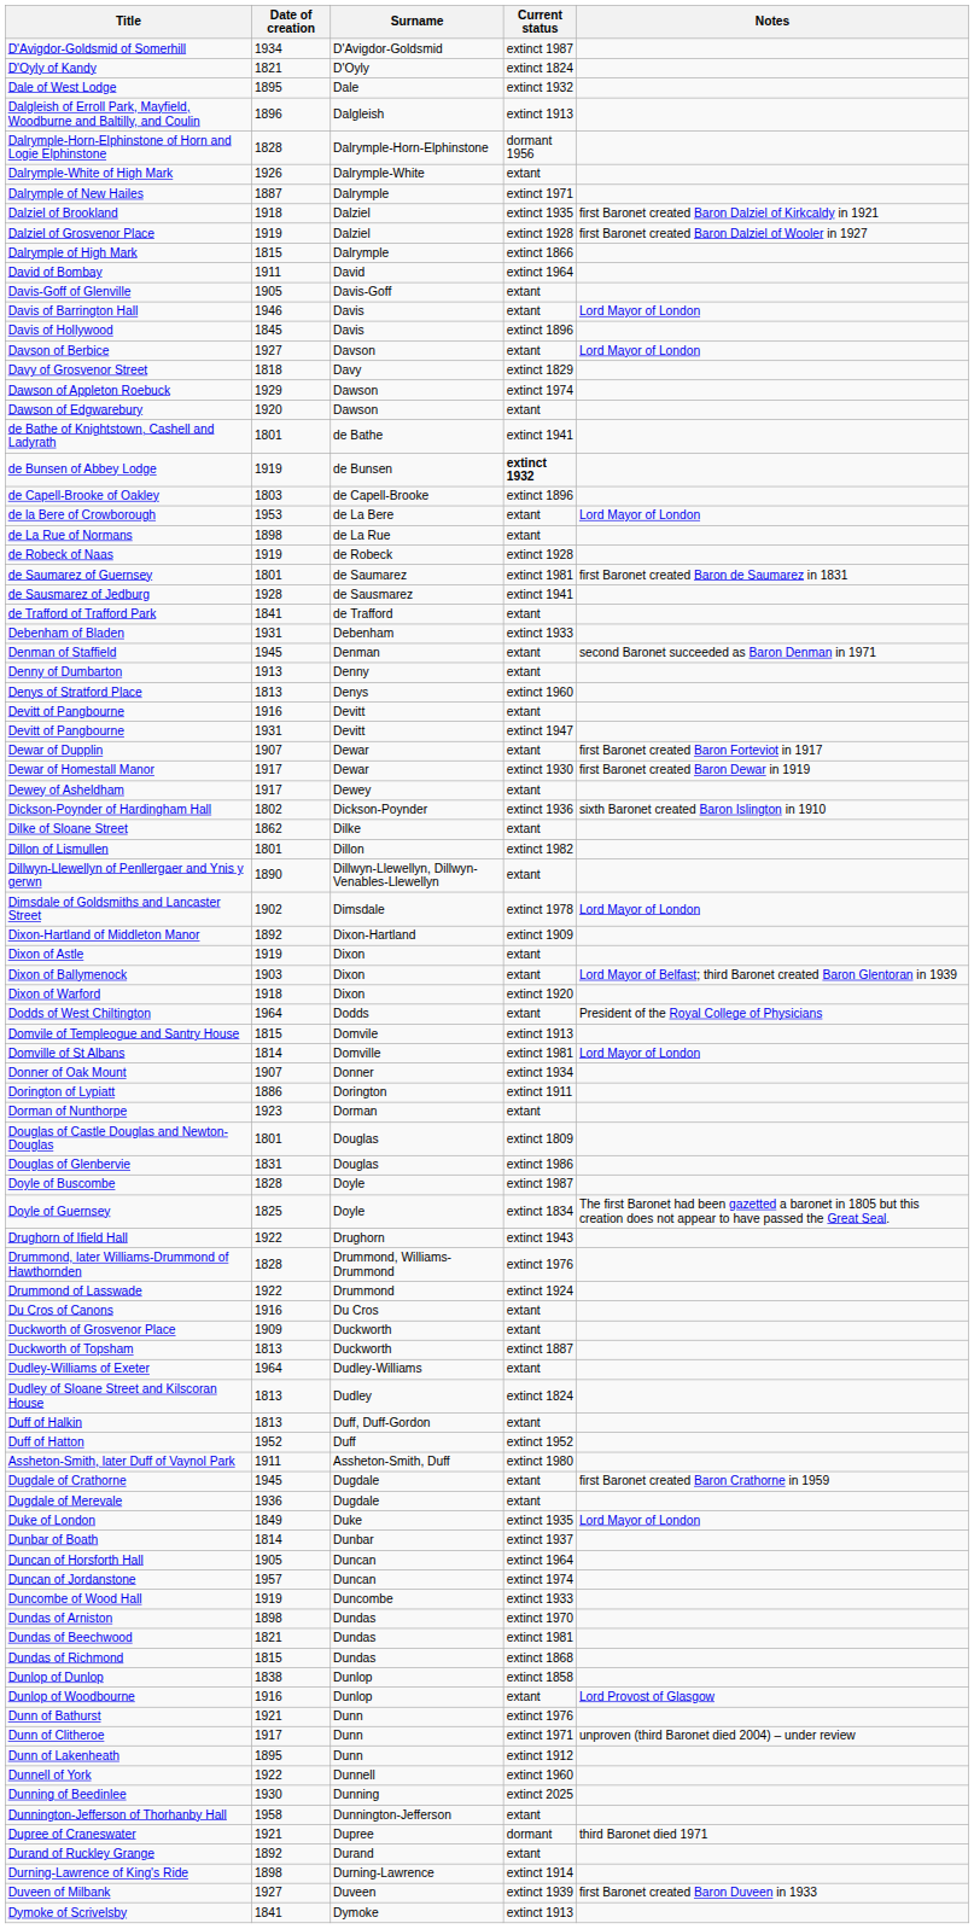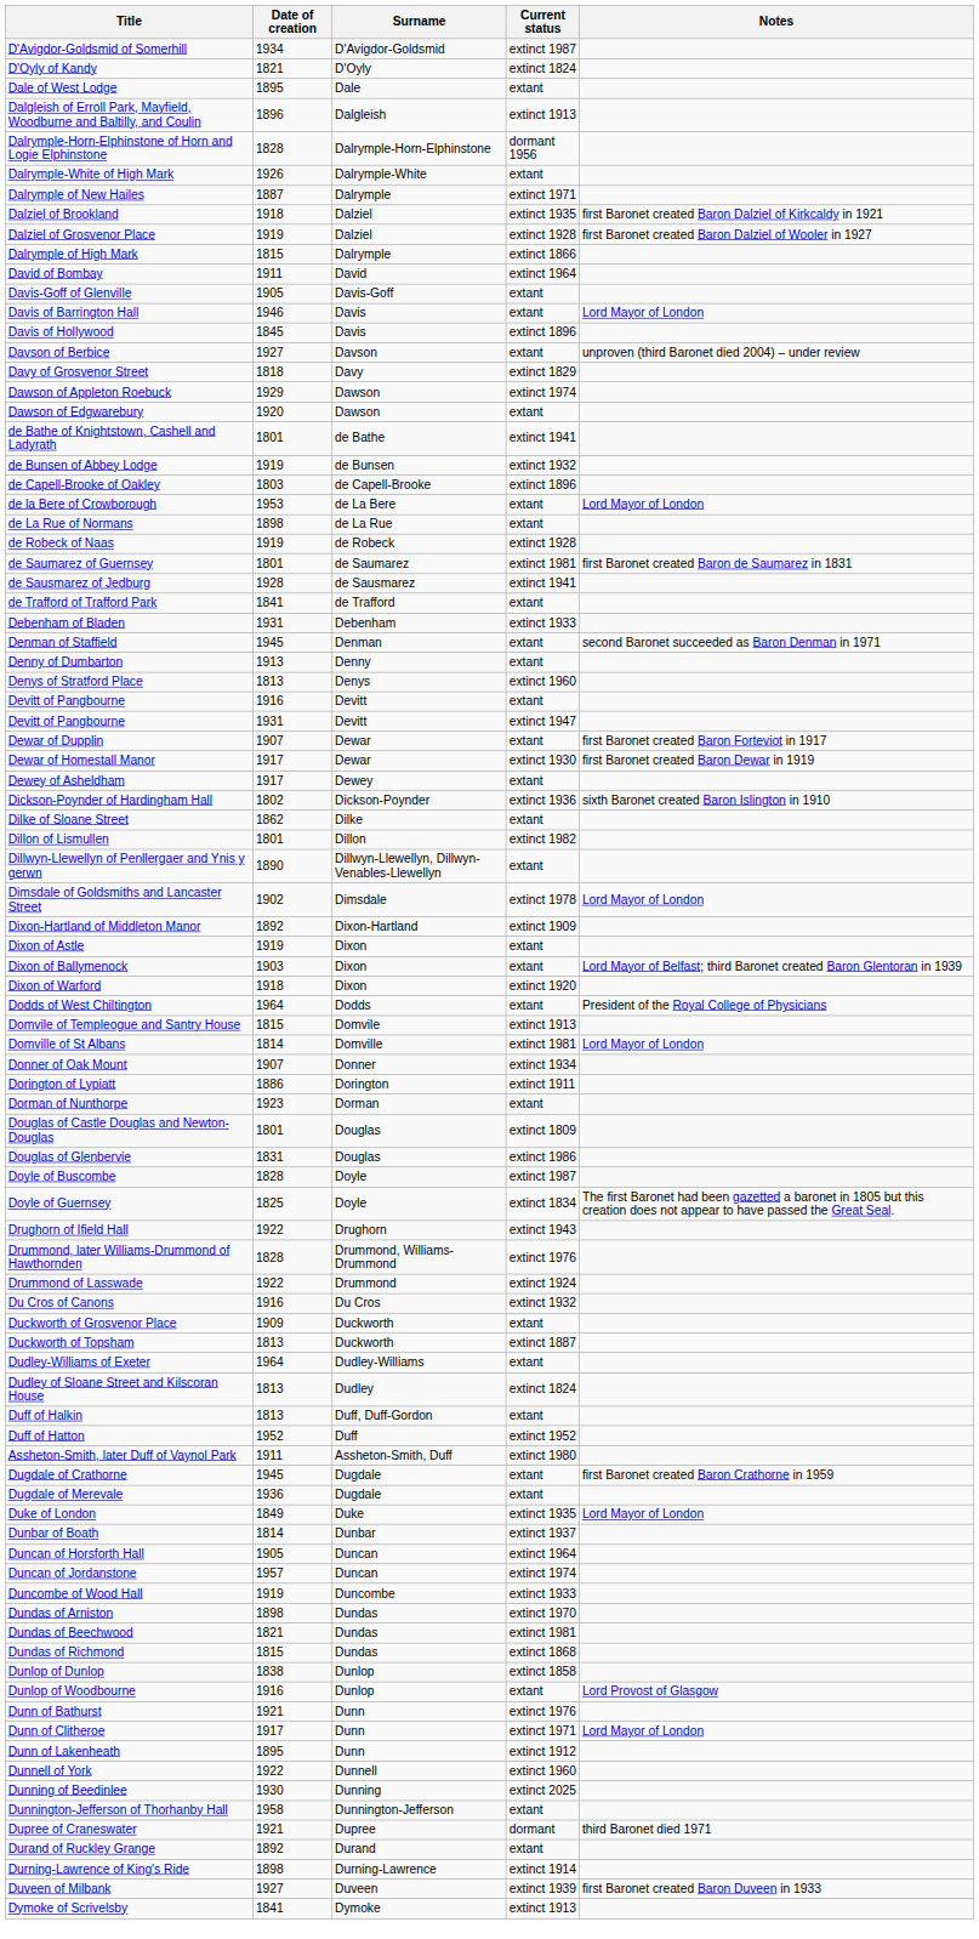 <table class="wikitable">
 <tr>
 <th>Title</th>
 <th>Date of creation</th>
 <th>Surname</th>
 <th>Current status</th>
 <th>Notes</th>
 </tr>
 <tr>
 <td><a href='#'>D'Avigdor-Goldsmid of Somerhill</a></td>
 <td>1934</td>
 <td>D'Avigdor-Goldsmid</td>
 <td>extinct 1987</td>
 <td></td>
 </tr>
 <tr>
 <td><a href='#'>D'Oyly of Kandy</a></td>
 <td>1821</td>
 <td>D'Oyly</td>
 <td>extinct 1824</td>
 <td></td>
 </tr>
 <tr>
 <td><a href='#'>Dale of West Lodge</a></td>
 <td>1895</td>
 <td>Dale</td>
-<td>extinct 1932</td>
+<td>extant</td>
 <td></td>
 </tr>
 <tr>
 <td><a href='#'>Dalgleish of Erroll Park, Mayfield, Woodburne and Baltilly, and Coulin</a></td>
 <td>1896</td>
 <td>Dalgleish</td>
 <td>extinct 1913</td>
 <td></td>
 </tr>
 <tr>
 <td><a href='#'>Dalrymple-Horn-Elphinstone of Horn and Logie Elphinstone</a></td>
 <td>1828</td>
 <td>Dalrymple-Horn-Elphinstone</td>
 <td>dormant 1956</td>
 </tr>
 <tr>
 <td><a href='#'>Dalrymple-White of High Mark</a></td>
 <td>1926</td>
 <td>Dalrymple-White</td>
 <td>extant</td>
 <td></td>
 </tr>
 <tr>
 <td><a href='#'>Dalrymple of New Hailes</a></td>
 <td>1887</td>
 <td>Dalrymple</td>
 <td>extinct 1971</td>
 <td></td>
 </tr>
 <tr>
 <td><a href='#'>Dalziel of Brookland</a></td>
 <td>1918</td>
 <td>Dalziel</td>
 <td>extinct 1935</td>
 <td>first Baronet created <a href='#'>Baron Dalziel of Kirkcaldy</a> in 1921</td>
 </tr>
 <tr>
 <td><a href='#'>Dalziel of Grosvenor Place</a></td>
 <td>1919</td>
 <td>Dalziel</td>
 <td>extinct 1928</td>
 <td>first Baronet created <a href='#'>Baron Dalziel of Wooler</a> in 1927</td>
 </tr>
 <tr>
 <td><a href='#'>Dalrymple of High Mark</a></td>
 <td>1815</td>
 <td>Dalrymple</td>
 <td>extinct 1866</td>
 <td></td>
 </tr>
 <tr>
 <td><a href='#'>David of Bombay</a></td>
 <td>1911</td>
 <td>David</td>
 <td>extinct 1964</td>
 <td></td>
 </tr>
 <tr>
 <td><a href='#'>Davis-Goff of Glenville</a></td>
 <td>1905</td>
 <td>Davis-Goff</td>
 <td>extant</td>
 <td></td>
 </tr>
 <tr>
 <td><a href='#'>Davis of Barrington Hall</a></td>
 <td>1946</td>
 <td>Davis</td>
 <td>extant</td>
 <td><a href='#'>Lord Mayor of London</a></td>
 </tr>
 <tr>
 <td><a href='#'>Davis of Hollywood</a></td>
 <td>1845</td>
 <td>Davis</td>
 <td>extinct 1896</td>
 <td></td>
 </tr>
 <tr>
 <td><a href='#'>Davson of Berbice</a></td>
 <td>1927</td>
 <td>Davson</td>
 <td>extant</td>
-<td><a href='#'>Lord Mayor of London</a></td>
+<td>unproven (third Baronet died 2004) – under review</td>
 </tr>
 <tr>
 <td><a href='#'>Davy of Grosvenor Street</a></td>
 <td>1818</td>
 <td>Davy</td>
 <td>extinct 1829</td>
 <td></td>
 </tr>
 <tr>
 <td><a href='#'>Dawson of Appleton Roebuck</a></td>
 <td>1929</td>
 <td>Dawson</td>
 <td>extinct 1974</td>
 <td></td>
 </tr>
 <tr>
 <td><a href='#'>Dawson of Edgwarebury</a></td>
 <td>1920</td>
 <td>Dawson</td>
 <td>extant</td>
 <td></td>
 </tr>
 <tr>
 <td><a href='#'>de Bathe of Knightstown, Cashell and Ladyrath</a></td>
 <td>1801</td>
 <td>de Bathe</td>
 <td>extinct 1941</td>
 <td></td>
 </tr>
 <tr>
 <td><a href='#'>de Bunsen of Abbey Lodge</a></td>
 <td>1919</td>
 <td>de Bunsen</td>
-<td><strong>extinct 1932</strong></td>
+<td>extinct 1932</td>
 <td></td>
 </tr>
 <tr>
 <td><a href='#'>de Capell-Brooke of Oakley</a></td>
 <td>1803</td>
 <td>de Capell-Brooke</td>
 <td>extinct 1896</td>
 <td></td>
 </tr>
 <tr>
 <td><a href='#'>de la Bere of Crowborough</a></td>
 <td>1953</td>
 <td>de La Bere</td>
 <td>extant</td>
 <td><a href='#'>Lord Mayor of London</a></td>
 </tr>
 <tr>
 <td><a href='#'>de La Rue of Normans</a></td>
 <td>1898</td>
 <td>de La Rue</td>
 <td>extant</td>
 <td></td>
 </tr>
 <tr>
 <td><a href='#'>de Robeck of Naas</a></td>
 <td>1919</td>
 <td>de Robeck</td>
 <td>extinct 1928</td>
 <td></td>
 </tr>
 <tr>
 <td><a href='#'>de Saumarez of Guernsey</a></td>
 <td>1801</td>
 <td>de Saumarez</td>
 <td>extinct 1981</td>
 <td>first Baronet created <a href='#'>Baron de Saumarez</a> in 1831</td>
 </tr>
 <tr>
 <td><a href='#'>de Sausmarez of Jedburg</a></td>
 <td>1928</td>
 <td>de Sausmarez</td>
 <td>extinct 1941</td>
 <td></td>
 </tr>
 <tr>
 <td><a href='#'>de Trafford of Trafford Park</a></td>
 <td>1841</td>
 <td>de Trafford</td>
 <td>extant</td>
 <td></td>
 </tr>
 <tr>
 <td><a href='#'>Debenham of Bladen</a></td>
 <td>1931</td>
 <td>Debenham</td>
 <td>extinct 1933</td>
 <td></td>
 </tr>
 <tr>
 <td><a href='#'>Denman of Staffield</a></td>
 <td>1945</td>
 <td>Denman</td>
 <td>extant</td>
 <td>second Baronet succeeded as <a href='#'>Baron Denman</a> in 1971</td>
 </tr>
 <tr>
 <td><a href='#'>Denny of Dumbarton</a></td>
 <td>1913</td>
 <td>Denny</td>
 <td>extant</td>
 <td></td>
 </tr>
 <tr>
 <td><a href='#'>Denys of Stratford Place</a></td>
 <td>1813</td>
 <td>Denys</td>
 <td>extinct 1960</td>
 <td></td>
 </tr>
 <tr>
 <td><a href='#'>Devitt of Pangbourne</a></td>
 <td>1916</td>
 <td>Devitt</td>
 <td>extant</td>
 <td></td>
 </tr>
 <tr>
 <td><a href='#'>Devitt of Pangbourne</a></td>
 <td>1931</td>
 <td>Devitt</td>
 <td>extinct 1947</td>
 <td></td>
 </tr>
 <tr>
 <td><a href='#'>Dewar of Dupplin</a></td>
 <td>1907</td>
 <td>Dewar</td>
 <td>extant</td>
 <td>first Baronet created <a href='#'>Baron Forteviot</a> in 1917</td>
 </tr>
 <tr>
 <td><a href='#'>Dewar of Homestall Manor</a></td>
 <td>1917</td>
 <td>Dewar</td>
 <td>extinct 1930</td>
 <td>first Baronet created <a href='#'>Baron Dewar</a> in 1919</td>
 </tr>
 <tr>
 <td><a href='#'>Dewey of Asheldham</a></td>
 <td>1917</td>
 <td>Dewey</td>
 <td>extant</td>
 <td></td>
 </tr>
 <tr>
 <td><a href='#'>Dickson-Poynder of Hardingham Hall</a></td>
 <td>1802</td>
 <td>Dickson-Poynder</td>
 <td>extinct 1936</td>
 <td>sixth Baronet created <a href='#'>Baron Islington</a> in 1910</td>
 </tr>
 <tr>
 <td><a href='#'>Dilke of Sloane Street</a></td>
 <td>1862</td>
 <td>Dilke</td>
 <td>extant</td>
 <td></td>
 </tr>
 <tr>
 <td><a href='#'>Dillon of Lismullen</a></td>
 <td>1801</td>
 <td>Dillon</td>
 <td>extinct 1982</td>
 <td></td>
 </tr>
 <tr>
 <td><a href='#'>Dillwyn-Llewellyn of Penllergaer and Ynis y gerwn</a></td>
 <td>1890</td>
 <td>Dillwyn-Llewellyn, Dillwyn-Venables-Llewellyn</td>
 <td>extant</td>
 <td></td>
 </tr>
 <tr>
 <td><a href='#'>Dimsdale of Goldsmiths and Lancaster Street</a></td>
 <td>1902</td>
 <td>Dimsdale</td>
 <td>extinct 1978</td>
 <td><a href='#'>Lord Mayor of London</a></td>
 </tr>
 <tr>
 <td><a href='#'>Dixon-Hartland of Middleton Manor</a></td>
 <td>1892</td>
 <td>Dixon-Hartland</td>
 <td>extinct 1909</td>
 <td></td>
 </tr>
 <tr>
 <td><a href='#'>Dixon of Astle</a></td>
 <td>1919</td>
 <td>Dixon</td>
 <td>extant</td>
 <td></td>
 </tr>
 <tr>
 <td><a href='#'>Dixon of Ballymenock</a></td>
 <td>1903</td>
 <td>Dixon</td>
 <td>extant</td>
 <td><a href='#'>Lord Mayor of Belfast</a>; third Baronet created <a href='#'>Baron Glentoran</a> in 1939</td>
 </tr>
 <tr>
 <td><a href='#'>Dixon of Warford</a></td>
 <td>1918</td>
 <td>Dixon</td>
 <td>extinct 1920</td>
 <td></td>
 </tr>
 <tr>
 <td><a href='#'>Dodds of West Chiltington</a></td>
 <td>1964</td>
 <td>Dodds</td>
 <td>extant</td>
 <td>President of the <a href='#'>Royal College of Physicians</a></td>
 </tr>
 <tr>
 <td><a href='#'>Domvile of Templeogue and Santry House</a></td>
 <td>1815</td>
 <td>Domvile</td>
 <td>extinct 1913</td>
 <td></td>
 </tr>
 <tr>
 <td><a href='#'>Domville of St Albans</a></td>
 <td>1814</td>
 <td>Domville</td>
 <td>extinct 1981</td>
 <td><a href='#'>Lord Mayor of London</a></td>
 </tr>
 <tr>
 <td><a href='#'>Donner of Oak Mount</a></td>
 <td>1907</td>
 <td>Donner</td>
 <td>extinct 1934</td>
 <td></td>
 </tr>
 <tr>
 <td><a href='#'>Dorington of Lypiatt</a></td>
 <td>1886</td>
 <td>Dorington</td>
 <td>extinct 1911</td>
 <td></td>
 </tr>
 <tr>
 <td><a href='#'>Dorman of Nunthorpe</a></td>
 <td>1923</td>
 <td>Dorman</td>
 <td>extant</td>
 <td></td>
 </tr>
 <tr>
 <td><a href='#'>Douglas of Castle Douglas and Newton-Douglas</a></td>
 <td>1801</td>
 <td>Douglas</td>
 <td>extinct 1809</td>
 <td></td>
 </tr>
 <tr>
 <td><a href='#'>Douglas of Glenbervie</a></td>
 <td>1831</td>
 <td>Douglas</td>
 <td>extinct 1986</td>
 <td></td>
 </tr>
 <tr>
 <td><a href='#'>Doyle of Buscombe</a></td>
 <td>1828</td>
 <td>Doyle</td>
 <td>extinct 1987</td>
 <td></td>
 </tr>
 <tr>
 <td><a href='#'>Doyle of Guernsey</a></td>
 <td>1825</td>
 <td>Doyle</td>
 <td>extinct 1834</td>
 <td>The first Baronet had been <a href='#'>gazetted</a> a baronet in 1805 but this creation does not appear to have passed the <a href='#'>Great Seal</a>.</td>
 </tr>
 <tr>
 <td><a href='#'>Drughorn of Ifield Hall</a></td>
 <td>1922</td>
 <td>Drughorn</td>
 <td>extinct 1943</td>
 <td></td>
 </tr>
 <tr>
 <td><a href='#'>Drummond, later Williams-Drummond of Hawthornden</a></td>
 <td>1828</td>
 <td>Drummond, Williams-Drummond</td>
 <td>extinct 1976</td>
 <td></td>
 </tr>
 <tr>
 <td><a href='#'>Drummond of Lasswade</a></td>
 <td>1922</td>
 <td>Drummond</td>
 <td>extinct 1924</td>
 <td></td>
 </tr>
 <tr>
 <td><a href='#'>Du Cros of Canons</a></td>
 <td>1916</td>
 <td>Du Cros</td>
-<td>extant</td>
+<td>extinct 1932</td>
 <td></td>
 </tr>
 <tr>
 <td><a href='#'>Duckworth of Grosvenor Place</a></td>
 <td>1909</td>
 <td>Duckworth</td>
 <td>extant</td>
 <td></td>
 </tr>
 <tr>
 <td><a href='#'>Duckworth of Topsham</a></td>
 <td>1813</td>
 <td>Duckworth</td>
 <td>extinct 1887</td>
 <td></td>
 </tr>
 <tr>
 <td><a href='#'>Dudley-Williams of Exeter</a></td>
 <td>1964</td>
 <td>Dudley-Williams</td>
 <td>extant</td>
 <td></td>
 </tr>
 <tr>
 <td><a href='#'>Dudley of Sloane Street and Kilscoran House</a></td>
 <td>1813</td>
 <td>Dudley</td>
 <td>extinct 1824</td>
 <td></td>
 </tr>
 <tr>
 <td><a href='#'>Duff of Halkin</a></td>
 <td>1813</td>
 <td>Duff, Duff-Gordon</td>
 <td>extant</td>
 <td></td>
 </tr>
 <tr>
 <td><a href='#'>Duff of Hatton</a></td>
 <td>1952</td>
 <td>Duff</td>
 <td>extinct 1952</td>
 <td></td>
 </tr>
 <tr>
 <td><a href='#'>Assheton-Smith, later Duff of Vaynol Park</a></td>
 <td>1911</td>
 <td>Assheton-Smith, Duff</td>
 <td>extinct 1980</td>
 <td></td>
 </tr>
 <tr>
 <td><a href='#'>Dugdale of Crathorne</a></td>
 <td>1945</td>
 <td>Dugdale</td>
 <td>extant</td>
 <td>first Baronet created <a href='#'>Baron Crathorne</a> in 1959</td>
 </tr>
 <tr>
 <td><a href='#'>Dugdale of Merevale</a></td>
 <td>1936</td>
 <td>Dugdale</td>
 <td>extant</td>
 <td></td>
 </tr>
 <tr>
 <td><a href='#'>Duke of London</a></td>
 <td>1849</td>
 <td>Duke</td>
 <td>extinct 1935</td>
 <td><a href='#'>Lord Mayor of London</a></td>
 </tr>
 <tr>
 <td><a href='#'>Dunbar of Boath</a></td>
 <td>1814</td>
 <td>Dunbar</td>
 <td>extinct 1937</td>
 <td></td>
 </tr>
 <tr>
 <td><a href='#'>Duncan of Horsforth Hall</a></td>
 <td>1905</td>
 <td>Duncan</td>
 <td>extinct 1964</td>
 <td></td>
 </tr>
 <tr>
 <td><a href='#'>Duncan of Jordanstone</a></td>
 <td>1957</td>
 <td>Duncan</td>
 <td>extinct 1974</td>
 <td></td>
 </tr>
 <tr>
 <td><a href='#'>Duncombe of Wood Hall</a></td>
 <td>1919</td>
 <td>Duncombe</td>
 <td>extinct 1933</td>
 <td></td>
 </tr>
 <tr>
 <td><a href='#'>Dundas of Arniston</a></td>
 <td>1898</td>
 <td>Dundas</td>
 <td>extinct 1970</td>
 <td></td>
 </tr>
 <tr>
 <td><a href='#'>Dundas of Beechwood</a></td>
 <td>1821</td>
 <td>Dundas</td>
 <td>extinct 1981</td>
 <td></td>
 </tr>
 <tr>
 <td><a href='#'>Dundas of Richmond</a></td>
 <td>1815</td>
 <td>Dundas</td>
 <td>extinct 1868</td>
 <td></td>
 </tr>
 <tr>
 <td><a href='#'>Dunlop of Dunlop</a></td>
 <td>1838</td>
 <td>Dunlop</td>
 <td>extinct 1858</td>
 <td></td>
 </tr>
 <tr>
 <td><a href='#'>Dunlop of Woodbourne</a></td>
 <td>1916</td>
 <td>Dunlop</td>
 <td>extant</td>
 <td><a href='#'>Lord Provost of Glasgow</a></td>
 </tr>
 <tr>
 <td><a href='#'>Dunn of Bathurst</a></td>
 <td>1921</td>
 <td>Dunn</td>
 <td>extinct 1976</td>
 <td></td>
 </tr>
 <tr>
 <td><a href='#'>Dunn of Clitheroe</a></td>
 <td>1917</td>
 <td>Dunn</td>
 <td>extinct 1971</td>
-<td>unproven (third Baronet died 2004) – under review</td>
+<td><a href='#'>Lord Mayor of London</a></td>
 </tr>
 <tr>
 <td><a href='#'>Dunn of Lakenheath</a></td>
 <td>1895</td>
 <td>Dunn</td>
 <td>extinct 1912</td>
 <td></td>
 </tr>
 <tr>
 <td><a href='#'>Dunnell of York</a></td>
 <td>1922</td>
 <td>Dunnell</td>
 <td>extinct 1960</td>
 <td></td>
 </tr>
 <tr>
 <td><a href='#'>Dunning of Beedinlee</a></td>
 <td>1930</td>
 <td>Dunning</td>
 <td>extinct 2025</td>
 <td></td>
 </tr>
 <tr>
 <td><a href='#'>Dunnington-Jefferson of Thorhanby Hall</a></td>
 <td>1958</td>
 <td>Dunnington-Jefferson</td>
 <td>extant</td>
 <td></td>
 </tr>
 <tr>
 <td><a href='#'>Dupree of Craneswater</a></td>
 <td>1921</td>
 <td>Dupree</td>
 <td>dormant</td>
 <td>third Baronet died 1971</td>
 </tr>
 <tr>
 <td><a href='#'>Durand of Ruckley Grange</a></td>
 <td>1892</td>
 <td>Durand</td>
 <td>extant</td>
 <td></td>
 </tr>
 <tr>
 <td><a href='#'>Durning-Lawrence of King's Ride</a></td>
 <td>1898</td>
 <td>Durning-Lawrence</td>
 <td>extinct 1914</td>
 <td></td>
 </tr>
 <tr>
 <td><a href='#'>Duveen of Milbank</a></td>
 <td>1927</td>
 <td>Duveen</td>
 <td>extinct 1939</td>
 <td>first Baronet created <a href='#'>Baron Duveen</a> in 1933</td>
 </tr>
 <tr>
 <td><a href='#'>Dymoke of Scrivelsby</a></td>
 <td>1841</td>
 <td>Dymoke</td>
 <td>extinct 1913</td>
 <td></td>
 </tr>
 </table>
